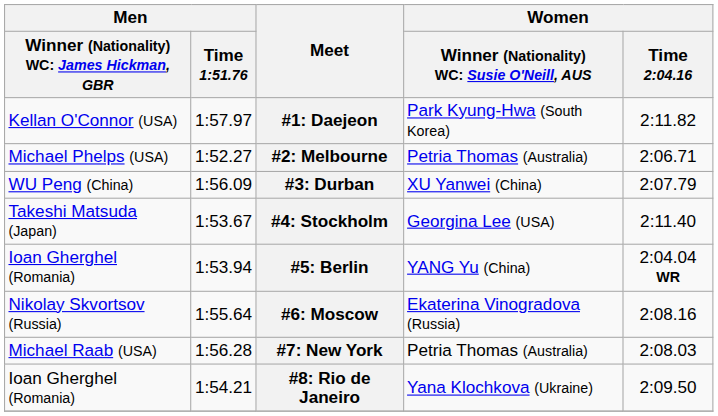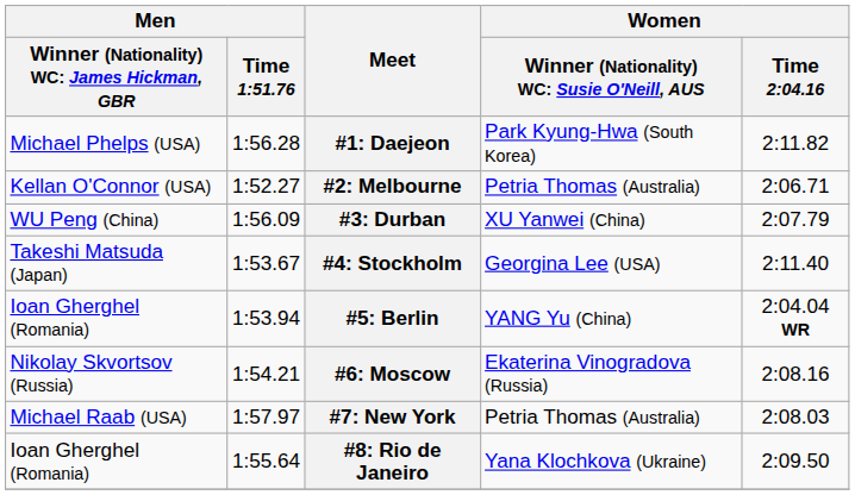 <table class=wikitable width="75%">
 <tr>
 <th colspan="2">Men</th>
 <th rowspan="2">Meet</th>
 <th colspan="2">Women</th>
 </tr>
 <tr>
 <th>Winner <small>(Nationality)<br> WC: <em><a href='#'>James Hickman</a>, GBR</em></small></th>
 <th>Time <br><small> <em>1:51.76</em> </small></th>
 <th>Winner <small>(Nationality)<br>WC: <em><a href='#'>Susie O'Neill</a>, AUS</em></small></th>
 <th>Time<br><small><em>2:04.16</em></small></th>
 </tr>
 <tr>
-<td> <a href='#'>Kellan O'Connor</a> <small>(USA)</small></td>
-<td align=center>1:57.97</td>
+<td> <a href='#'>Michael Phelps</a> <small>(USA)</small></td>
+<td align=center>1:56.28</td>
 <th>#1: Daejeon</th>
 <td> <a href='#'>Park Kyung-Hwa</a> <small>(South Korea)</small></td>
 <td align=center>2:11.82</td>
 </tr>
 <tr>
-<td> <a href='#'>Michael Phelps</a> <small>(USA)</small></td>
+<td> <a href='#'>Kellan O'Connor</a> <small>(USA)</small></td>
 <td align=center>1:52.27</td>
 <th>#2: Melbourne</th>
 <td> <a href='#'>Petria Thomas</a> <small>(Australia)</small></td>
 <td align=center>2:06.71</td>
 </tr>
 <tr>
 <td> <a href='#'>WU Peng</a> <small>(China)</small></td>
 <td align=center>1:56.09</td>
 <th>#3: Durban</th>
 <td> <a href='#'>XU Yanwei</a> <small>(China)</small></td>
 <td align=center>2:07.79</td>
 </tr>
 <tr>
 <td> <a href='#'>Takeshi Matsuda</a> <small>(Japan)</small></td>
 <td align=center>1:53.67</td>
 <th>#4: Stockholm</th>
 <td> <a href='#'>Georgina Lee</a> <small>(USA)</small></td>
 <td align=center>2:11.40</td>
 </tr>
 <tr>
 <td> <a href='#'>Ioan Gherghel</a> <small>(Romania)</small></td>
 <td align=center>1:53.94</td>
 <th>#5: Berlin</th>
 <td> <a href='#'>YANG Yu</a> <small>(China)</small></td>
 <td align=center>2:04.04 <small><strong>WR</strong></small></td>
 </tr>
 <tr>
 <td> <a href='#'>Nikolay Skvortsov</a> <small>(Russia)</small></td>
-<td align=center>1:55.64</td>
+<td align=center>1:54.21</td>
 <th>#6: Moscow</th>
 <td> <a href='#'>Ekaterina Vinogradova</a> <small>(Russia)</small></td>
 <td align=center>2:08.16</td>
 </tr>
 <tr>
 <td> <a href='#'>Michael Raab</a> <small>(USA)</small></td>
-<td align=center>1:56.28</td>
+<td align=center>1:57.97</td>
 <th>#7: New York</th>
 <td> Petria Thomas <small>(Australia)</small></td>
 <td align=center>2:08.03</td>
 </tr>
 <tr>
 <td> Ioan Gherghel <small>(Romania)</small></td>
-<td align=center>1:54.21</td>
+<td align=center>1:55.64</td>
 <th>#8: Rio de Janeiro</th>
 <td> <a href='#'>Yana Klochkova</a> <small>(Ukraine)</small></td>
 <td align=center>2:09.50</td>
 </tr>
 <tr>
 </tr>
 </table>
